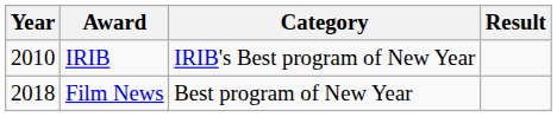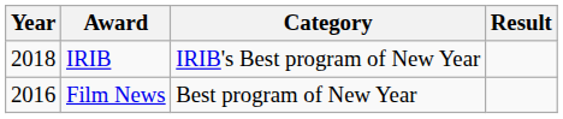 <table class="wikitable">
 <tr>
 <th>Year</th>
 <th>Award</th>
 <th>Category</th>
 <th>Result</th>
 </tr>
 <tr>
-<td>2010</td>
+<td>2018</td>
 <td><a href='#'>IRIB</a></td>
 <td><a href='#'>IRIB</a>'s Best program of New Year</td>
 <td></td>
 </tr>
 <tr>
-<td>2018</td>
+<td>2016</td>
 <td><a href='#'>Film News</a></td>
 <td>Best program of New Year</td>
 <td></td>
 </tr>
 </table>
